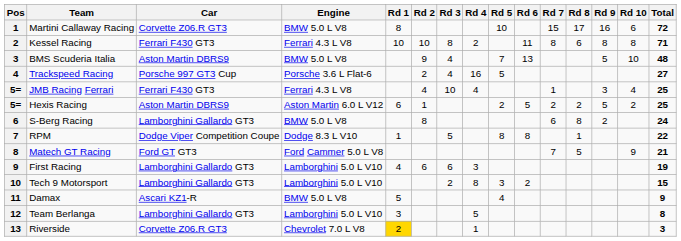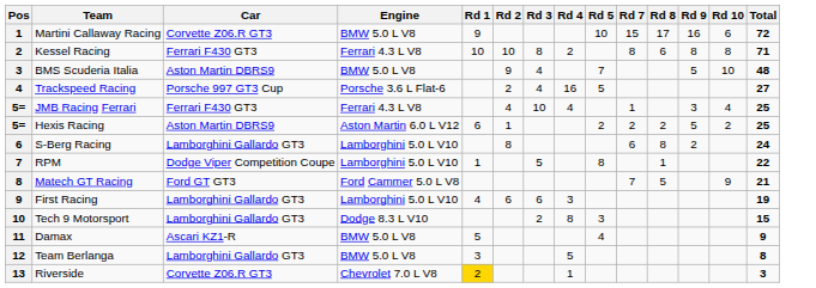 <table class="wikitable" style="font-size: 90%;">
 <tr>
 <th>Pos</th>
 <th>Team</th>
 <th>Car</th>
 <th>Engine</th>
 <th>Rd 1</th>
 <th>Rd 2</th>
 <th>Rd 3</th>
 <th>Rd 4</th>
 <th>Rd 5</th>
-<th>Rd 6</th>
 <th>Rd 7</th>
 <th>Rd 8</th>
 <th>Rd 9</th>
 <th>Rd 10</th>
 <th>Total</th>
 </tr>
 <tr>
 <th>1</th>
 <td> Martini Callaway Racing</td>
 <td><a href='#'>Corvette Z06.R GT3</a></td>
 <td><a href='#'>BMW</a> 5.0 L V8</td>
-<td align="center">8</td>
+<td align="center">9</td>
 <td></td>
 <td></td>
 <td></td>
 <td align="center">10</td>
-<td></td>
 <td align="center">15</td>
 <td align="center">17</td>
 <td align="center">16</td>
 <td align="center">6</td>
 <td align="center"><strong>72</strong></td>
 </tr>
 <tr>
 <th>2</th>
 <td> Kessel Racing</td>
 <td><a href='#'>Ferrari F430</a> GT3</td>
 <td><a href='#'>Ferrari</a> 4.3 L V8</td>
 <td align="center">10</td>
 <td align="center">10</td>
 <td align="center">8</td>
 <td align="center">2</td>
 <td></td>
-<td align="center">11</td>
 <td align="center">8</td>
 <td align="center">6</td>
 <td align="center">8</td>
 <td align="center">8</td>
 <td align="center"><strong>71</strong></td>
 </tr>
 <tr>
 <th>3</th>
 <td> BMS Scuderia Italia</td>
 <td><a href='#'>Aston Martin DBRS9</a></td>
 <td><a href='#'>BMW</a> 5.0 L V8</td>
 <td></td>
 <td align="center">9</td>
 <td align="center">4</td>
 <td></td>
 <td align="center">7</td>
-<td align="center">13</td>
 <td></td>
 <td></td>
 <td align="center">5</td>
 <td align="center">10</td>
 <td align="center"><strong>48</strong></td>
 </tr>
 <tr>
 <th>4</th>
 <td> <a href='#'>Trackspeed Racing</a></td>
 <td><a href='#'>Porsche 997 GT3</a> Cup</td>
 <td><a href='#'>Porsche</a> 3.6 L Flat-6</td>
 <td></td>
 <td align="center">2</td>
 <td align="center">4</td>
 <td align="center">16</td>
 <td align="center">5</td>
 <td></td>
 <td></td>
 <td></td>
 <td></td>
-<td></td>
 <td align="center"><strong>27</strong></td>
 </tr>
 <tr>
 <th>5=</th>
 <td> <a href='#'>JMB Racing</a> <a href='#'>Ferrari</a></td>
 <td><a href='#'>Ferrari F430</a> GT3</td>
 <td><a href='#'>Ferrari</a> 4.3 L V8</td>
 <td></td>
 <td align="center">4</td>
 <td align="center">10</td>
 <td align="center">4</td>
-<td></td>
 <td></td>
 <td align="center">1</td>
 <td></td>
 <td align="center">3</td>
 <td align="center">4</td>
 <td align="center"><strong>25</strong></td>
 </tr>
 <tr>
 <th>5=</th>
 <td> Hexis Racing</td>
 <td><a href='#'>Aston Martin DBRS9</a></td>
 <td><a href='#'>Aston Martin</a> 6.0 L V12</td>
 <td align="center">6</td>
 <td align="center">1</td>
 <td></td>
 <td></td>
 <td align="center">2</td>
-<td align="center">5</td>
 <td align="center">2</td>
 <td align="center">2</td>
 <td align="center">5</td>
 <td align="center">2</td>
 <td align="center"><strong>25</strong></td>
 </tr>
 <tr>
 <th>6</th>
 <td> S-Berg Racing</td>
 <td><a href='#'>Lamborghini Gallardo</a> GT3</td>
-<td><a href='#'>BMW</a> 5.0 L V8</td>
+<td><a href='#'>Lamborghini</a> 5.0 L V10</td>
 <td></td>
 <td align="center">8</td>
-<td></td>
 <td></td>
 <td></td>
 <td></td>
 <td align="center">6</td>
 <td align="center">8</td>
 <td align="center">2</td>
 <td></td>
 <td align="center"><strong>24</strong></td>
 </tr>
 <tr>
 <th>7</th>
 <td> RPM</td>
 <td><a href='#'>Dodge Viper</a> Competition Coupe</td>
-<td><a href='#'>Dodge</a> 8.3 L V10</td>
+<td><a href='#'>Lamborghini</a> 5.0 L V10</td>
 <td align="center">1</td>
 <td></td>
 <td align="center">5</td>
 <td></td>
-<td align="center">8</td>
 <td align="center">8</td>
 <td></td>
 <td align="center">1</td>
 <td></td>
 <td></td>
 <td align="center"><strong>22</strong></td>
 </tr>
 <tr>
 <th>8</th>
 <td> <a href='#'>Matech GT Racing</a></td>
 <td><a href='#'>Ford GT</a> GT3</td>
 <td><a href='#'>Ford</a> <a href='#'>Cammer</a> 5.0 L V8</td>
-<td></td>
 <td></td>
 <td></td>
 <td></td>
 <td></td>
 <td></td>
 <td align="center">7</td>
 <td align="center">5</td>
 <td></td>
 <td align="center">9</td>
 <td align="center"><strong>21</strong></td>
 </tr>
 <tr>
 <th>9</th>
 <td> First Racing</td>
 <td><a href='#'>Lamborghini Gallardo</a> GT3</td>
 <td><a href='#'>Lamborghini</a> 5.0 L V10</td>
 <td align="center">4</td>
 <td align="center">6</td>
 <td align="center">6</td>
 <td align="center">3</td>
 <td></td>
 <td></td>
 <td></td>
 <td></td>
 <td></td>
-<td></td>
 <td align="center"><strong>19</strong></td>
 </tr>
 <tr>
 <th>10</th>
 <td> Tech 9 Motorsport</td>
 <td><a href='#'>Lamborghini Gallardo</a> GT3</td>
-<td><a href='#'>Lamborghini</a> 5.0 L V10</td>
+<td><a href='#'>Dodge</a> 8.3 L V10</td>
 <td></td>
 <td></td>
 <td align="center">2</td>
 <td align="center">8</td>
 <td align="center">3</td>
-<td align="center">2</td>
 <td></td>
 <td></td>
 <td></td>
 <td></td>
 <td align="center"><strong>15</strong></td>
 </tr>
 <tr>
 <th>11</th>
 <td> Damax</td>
 <td><a href='#'>Ascari KZ1</a>-R</td>
 <td><a href='#'>BMW</a> 5.0 L V8</td>
 <td align="center">5</td>
 <td></td>
 <td></td>
 <td></td>
 <td align="center">4</td>
 <td></td>
 <td></td>
 <td></td>
 <td></td>
-<td></td>
 <td align="center"><strong>9</strong></td>
 </tr>
 <tr>
 <th>12</th>
 <td> Team Berlanga</td>
 <td><a href='#'>Lamborghini Gallardo</a> GT3</td>
-<td><a href='#'>Lamborghini</a> 5.0 L V10</td>
+<td><a href='#'>BMW</a> 5.0 L V8</td>
 <td align="center">3</td>
 <td></td>
 <td></td>
 <td align="center">5</td>
-<td></td>
 <td></td>
 <td></td>
 <td></td>
 <td></td>
 <td></td>
 <td align="center"><strong>8</strong></td>
 </tr>
 <tr>
 <th>13</th>
 <td> Riverside</td>
 <td><a href='#'>Corvette Z06.R GT3</a></td>
 <td><a href='#'>Chevrolet</a> 7.0 L V8</td>
 <td align="center" style="background: gold;">2</td>
 <td></td>
 <td></td>
 <td align="center">1</td>
 <td></td>
 <td></td>
 <td></td>
 <td></td>
 <td></td>
-<td></td>
 <td align="center"><strong>3</strong></td>
 </tr>
 </table>
